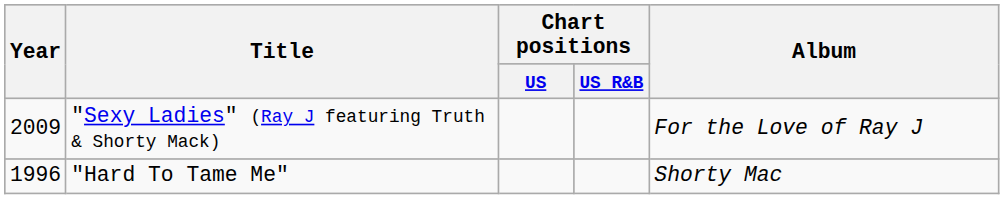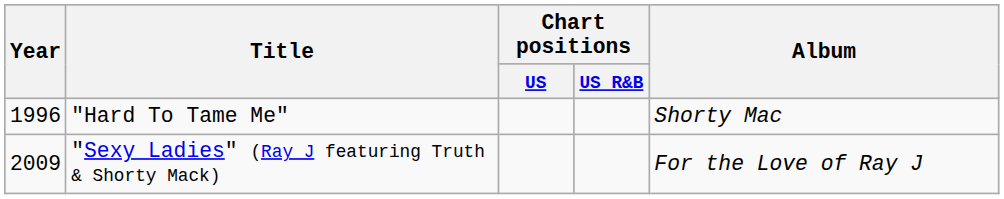 <table class="wikitable">
 <tr>
 <th width="28" rowspan="2"><strong>Year</strong></th>
 <th width="257" rowspan="2"><strong>Title</strong></th>
 <th colspan="2"><strong>Chart positions</strong></th>
 <th width="207" rowspan="2"><strong>Album</strong></th>
 </tr>
 <tr>
 <th width="40" bgcolor="#EEEEEE"><small><a href='#'>US</a></small></th>
 <th width="40" bgcolor="#EEEEEE"><small><a href='#'>US R&B</a></small></th>
 </tr>
 <tr>
+<td align="left" rowspan="1">1996</td>
+<td>"Hard To Tame Me"</td>
+<td></td>
+<td></td>
+<td><em>Shorty Mac</em></td>
+</tr>
+<tr>
 <td align="left" rowspan="1">2009</td>
 <td>"<a href='#'>Sexy Ladies</a>" <small>(<a href='#'>Ray J</a> featuring Truth & Shorty Mack)</small></td>
 <td></td>
 <td></td>
 <td align="left" rowspan="1"><em>For the Love of Ray J</em></td>
 </tr>
-<tr>
-<td align="left" rowspan="1">1996</td>
-<td>"Hard To Tame Me"</td>
-<td></td>
-<td></td>
-<td><em>Shorty Mac</em></td>
-</tr>
 </table>
